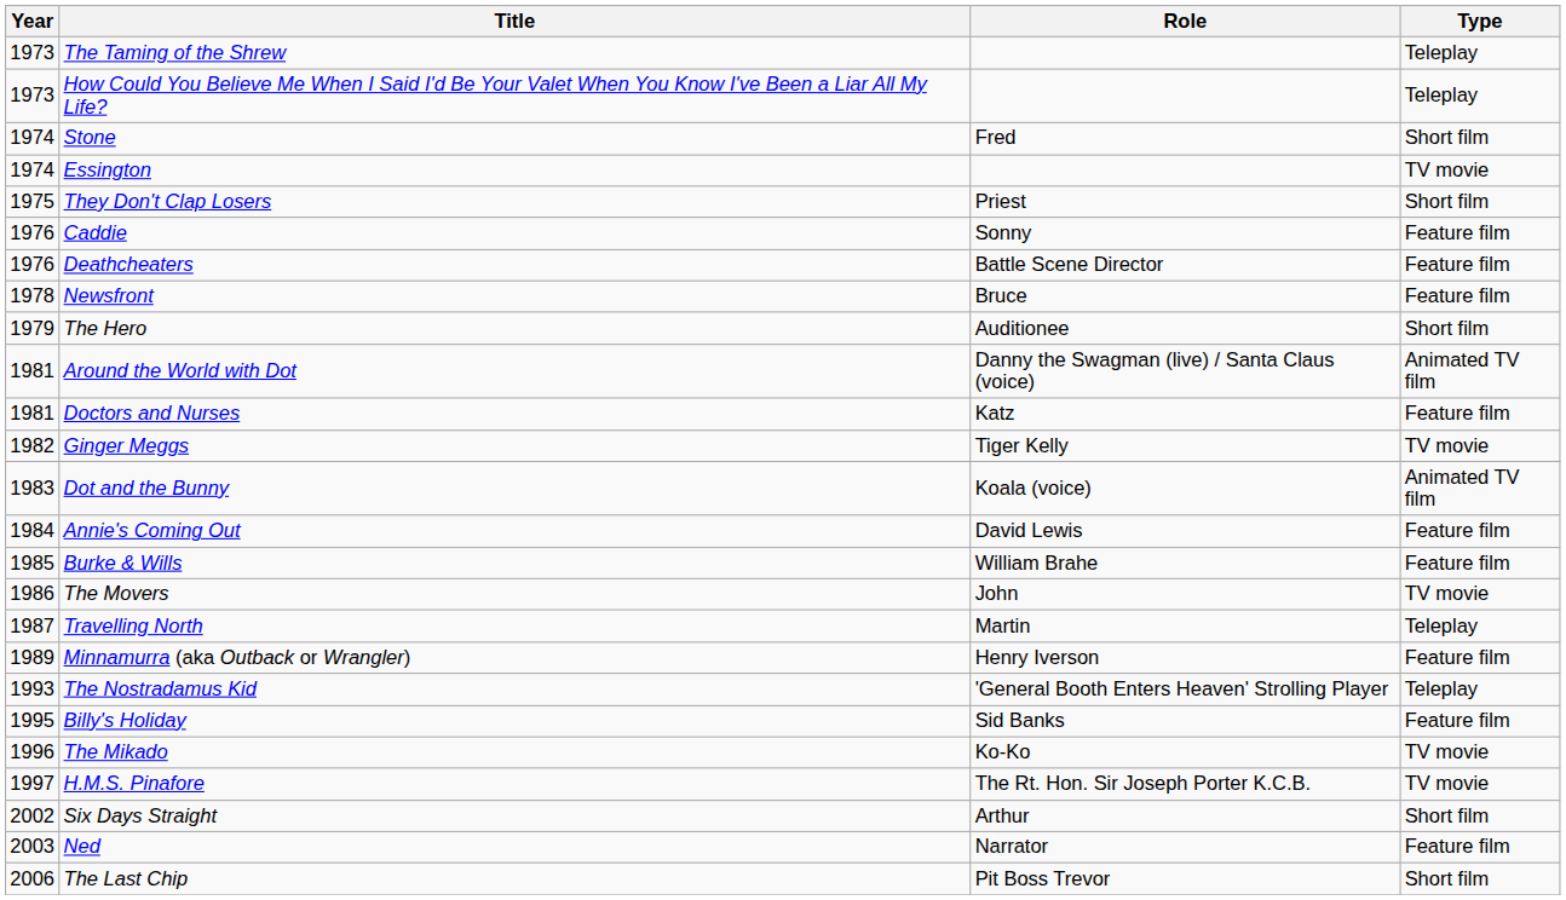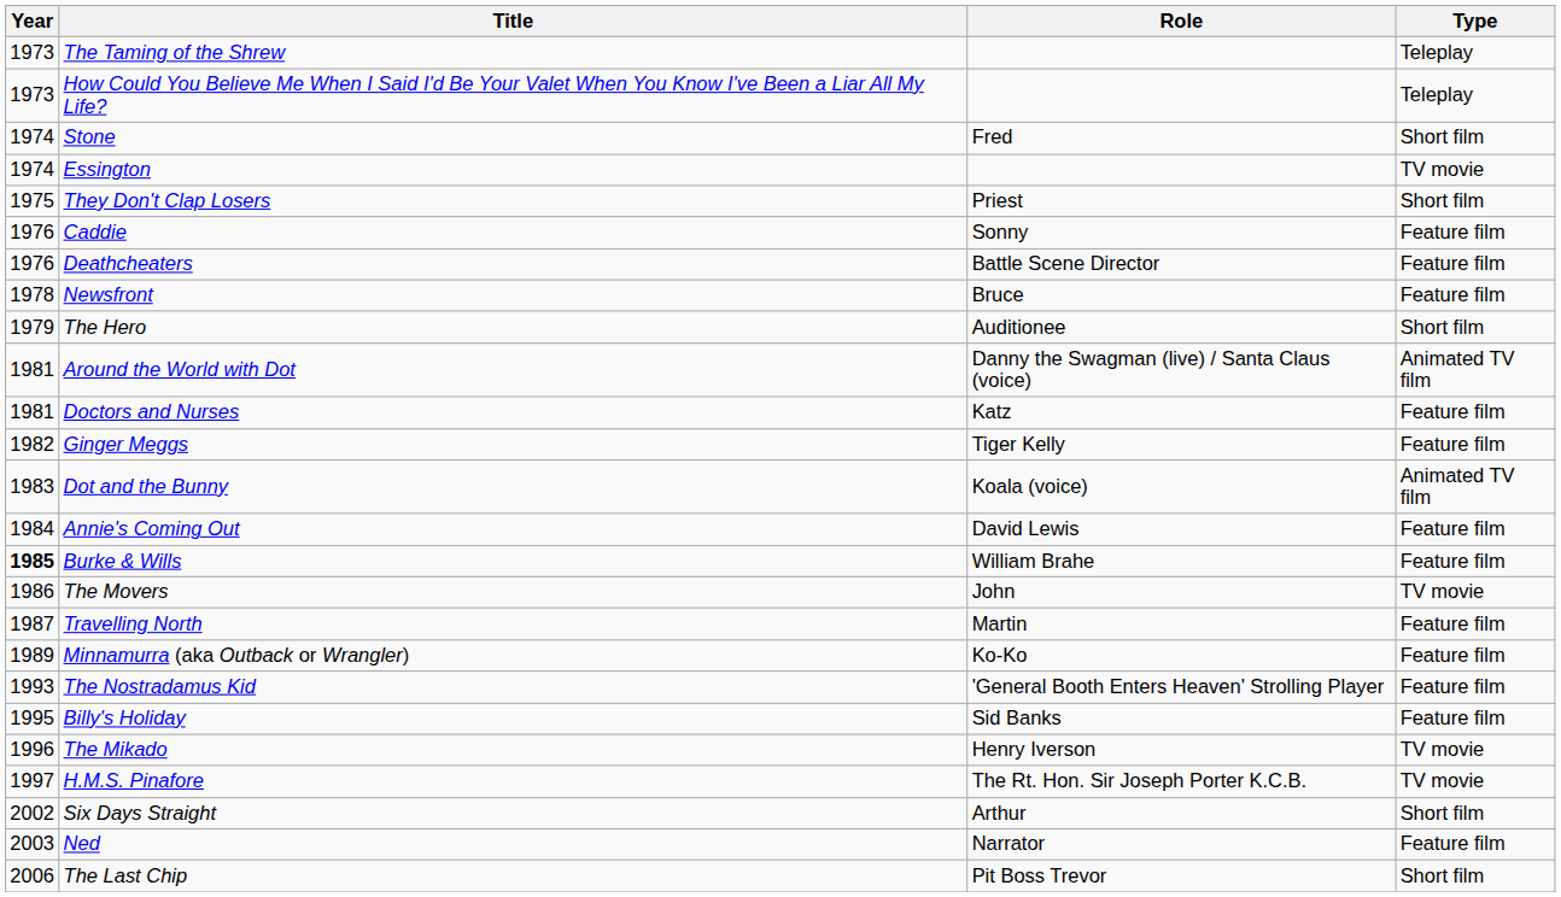 <table class="wikitable">
 <tr>
 <th>Year</th>
 <th>Title</th>
 <th>Role</th>
 <th>Type</th>
 </tr>
 <tr>
 <td>1973</td>
 <td><em><a href='#'>The Taming of the Shrew</a></em></td>
 <td></td>
 <td>Teleplay</td>
 </tr>
 <tr>
 <td>1973</td>
 <td><em><a href='#'>How Could You Believe Me When I Said I'd Be Your Valet When You Know I've Been a Liar All My Life?</a></em></td>
 <td></td>
 <td>Teleplay</td>
 </tr>
 <tr>
 <td>1974</td>
 <td><em><a href='#'>Stone</a></em></td>
 <td>Fred</td>
 <td>Short film</td>
 </tr>
 <tr>
 <td>1974</td>
 <td><em><a href='#'>Essington</a></em></td>
 <td></td>
 <td>TV movie</td>
 </tr>
 <tr>
 <td>1975</td>
 <td><em><a href='#'>They Don't Clap Losers</a></em></td>
 <td>Priest</td>
 <td>Short film</td>
 </tr>
 <tr>
 <td>1976</td>
 <td><em><a href='#'>Caddie</a></em></td>
 <td>Sonny</td>
 <td>Feature film</td>
 </tr>
 <tr>
 <td>1976</td>
 <td><em><a href='#'>Deathcheaters</a></em></td>
 <td>Battle Scene Director</td>
 <td>Feature film</td>
 </tr>
 <tr>
 <td>1978</td>
 <td><em><a href='#'>Newsfront</a></em></td>
 <td>Bruce</td>
 <td>Feature film</td>
 </tr>
 <tr>
 <td>1979</td>
 <td><em>The Hero</em></td>
 <td>Auditionee</td>
 <td>Short film</td>
 </tr>
 <tr>
 <td>1981</td>
 <td><em><a href='#'>Around the World with Dot</a></em></td>
 <td>Danny the Swagman (live) / Santa Claus (voice)</td>
 <td>Animated TV film</td>
 </tr>
 <tr>
 <td>1981</td>
 <td><em><a href='#'>Doctors and Nurses</a></em></td>
 <td>Katz</td>
 <td>Feature film</td>
 </tr>
 <tr>
 <td>1982</td>
 <td><em><a href='#'>Ginger Meggs</a></em></td>
 <td>Tiger Kelly</td>
-<td>TV movie</td>
+<td>Feature film</td>
 </tr>
 <tr>
 <td>1983</td>
 <td><em><a href='#'>Dot and the Bunny</a></em></td>
 <td>Koala (voice)</td>
 <td>Animated TV film</td>
 </tr>
 <tr>
 <td>1984</td>
 <td><em><a href='#'>Annie's Coming Out</a></em></td>
 <td>David Lewis</td>
 <td>Feature film</td>
 </tr>
 <tr>
-<td>1985</td>
+<td><strong>1985</strong></td>
 <td><em><a href='#'>Burke & Wills</a></em></td>
 <td>William Brahe</td>
 <td>Feature film</td>
 </tr>
 <tr>
 <td>1986</td>
 <td><em>The Movers</em></td>
 <td>John</td>
 <td>TV movie</td>
 </tr>
 <tr>
 <td>1987</td>
 <td><em><a href='#'>Travelling North</a></em></td>
 <td>Martin</td>
-<td>Teleplay</td>
+<td>Feature film</td>
 </tr>
 <tr>
 <td>1989</td>
 <td><em><a href='#'>Minnamurra</a></em> (aka <em>Outback</em> or <em>Wrangler</em>)</td>
-<td>Henry Iverson</td>
+<td>Ko-Ko</td>
 <td>Feature film</td>
 </tr>
 <tr>
 <td>1993</td>
 <td><em><a href='#'>The Nostradamus Kid</a></em></td>
 <td>'General Booth Enters Heaven' Strolling Player</td>
-<td>Teleplay</td>
+<td>Feature film</td>
 </tr>
 <tr>
 <td>1995</td>
 <td><em><a href='#'>Billy's Holiday</a></em></td>
 <td>Sid Banks</td>
 <td>Feature film</td>
 </tr>
 <tr>
 <td>1996</td>
 <td><em><a href='#'>The Mikado</a></em></td>
-<td>Ko-Ko</td>
+<td>Henry Iverson</td>
 <td>TV movie</td>
 </tr>
 <tr>
 <td>1997</td>
 <td><em><a href='#'>H.M.S. Pinafore</a></em></td>
 <td>The Rt. Hon. Sir Joseph Porter K.C.B.</td>
 <td>TV movie</td>
 </tr>
 <tr>
 <td>2002</td>
 <td><em>Six Days Straight</em></td>
 <td>Arthur</td>
 <td>Short film</td>
 </tr>
 <tr>
 <td>2003</td>
 <td><em><a href='#'>Ned</a></em></td>
 <td>Narrator</td>
 <td>Feature film</td>
 </tr>
 <tr>
 <td>2006</td>
 <td><em>The Last Chip</em></td>
 <td>Pit Boss Trevor</td>
 <td>Short film</td>
 </tr>
 </table>
